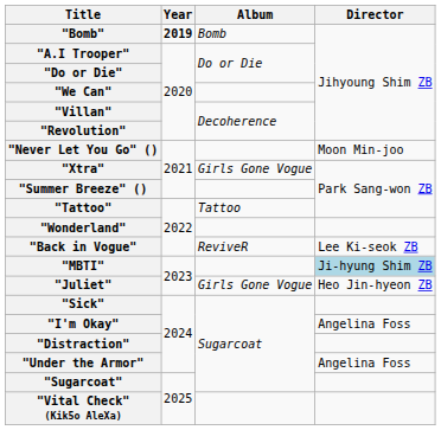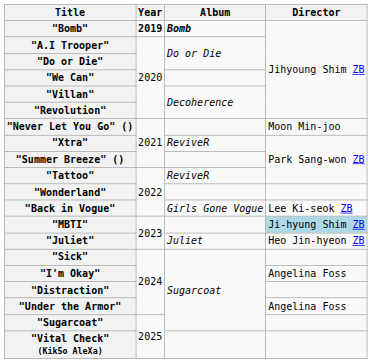 <table class="wikitable plainrowheaders">
 <tr>
 <th rowspan="1">Title</th>
 <th rowspan="1">Year</th>
 <th rowspan="1">Album</th>
 <th rowspan="1">Director</th>
 </tr>
 <tr>
 <th scope="row">"Bomb"</th>
 <td><strong>2019</strong></td>
-<td><em>Bomb</em></td>
+<td><strong><em>Bomb</em></strong></td>
 <td rowspan="6">Jihyoung Shim <a href='#'>ZB</a></td>
 </tr>
 <tr>
 <th scope="row">"A.I Trooper"</th>
 <td rowspan="5">2020</td>
 <td rowspan="2"><em>Do or Die</em></td>
 </tr>
 <tr>
 <th scope="row">"Do or Die"</th>
 </tr>
 <tr>
 <th scope="row">"We Can"</th>
 <td></td>
 </tr>
 <tr>
 <th scope="row">"Villan"</th>
 <td rowspan="2"><em>Decoherence</em></td>
 </tr>
 <tr>
 <th scope="row">"Revolution"</th>
 </tr>
 <tr>
 <th scope="row">"Never Let You Go" ()</th>
 <td rowspan="3">2021</td>
 <td></td>
 <td>Moon Min-joo</td>
 </tr>
 <tr>
 <th scope="row">"Xtra"</th>
-<td><em>Girls Gone Vogue</em></td>
+<td><em>ReviveR</em></td>
 <td rowspan="3">Park Sang-won <a href='#'>ZB</a></td>
 </tr>
 <tr>
 <th scope="row">"Summer Breeze" ()<br></th>
 <td></td>
 </tr>
 <tr>
 <th scope="row">"Tattoo"</th>
 <td rowspan="3">2022</td>
-<td><em>Tattoo</em></td>
+<td><em>ReviveR</em></td>
 </tr>
 <tr>
 <th scope="row">"Wonderland"</th>
 <td></td>
 <td></td>
 </tr>
 <tr>
 <th scope="row">"Back in Vogue"</th>
-<td><em>ReviveR</em></td>
+<td><em>Girls Gone Vogue</em></td>
 <td>Lee Ki-seok <a href='#'>ZB</a></td>
 </tr>
 <tr>
 <th scope="row">"MBTI"<br></th>
 <td rowspan="2">2023</td>
 <td></td>
 <td style="background: lightblue;">Ji-hyung Shim <a href='#'>ZB</a></td>
 </tr>
 <tr>
 <th scope="row">"Juliet"</th>
-<td><em>Girls Gone Vogue</em></td>
+<td><em>Juliet</em></td>
 <td>Heo Jin-hyeon <a href='#'>ZB</a></td>
 </tr>
 <tr>
 <th scope="row">"Sick"</th>
 <td rowspan="4">2024</td>
 <td rowspan="5"><em>Sugarcoat</em></td>
 <td></td>
 </tr>
 <tr>
 <th scope="row">"I'm Okay"</th>
 <td>Angelina Foss</td>
 </tr>
 <tr>
 <th scope="row">"Distraction"</th>
 <td></td>
 </tr>
 <tr>
 <th scope="row">"Under the Armor"</th>
 <td>Angelina Foss</td>
 </tr>
 <tr>
 <th scope="row">"Sugarcoat"</th>
 <td rowspan="2">2025</td>
 <td></td>
 </tr>
 <tr>
 <th scope="row">"Vital Check"<br><small>(Kik5o  AleXa)</small></th>
 <td></td>
 <td></td>
 </tr>
 </table>
